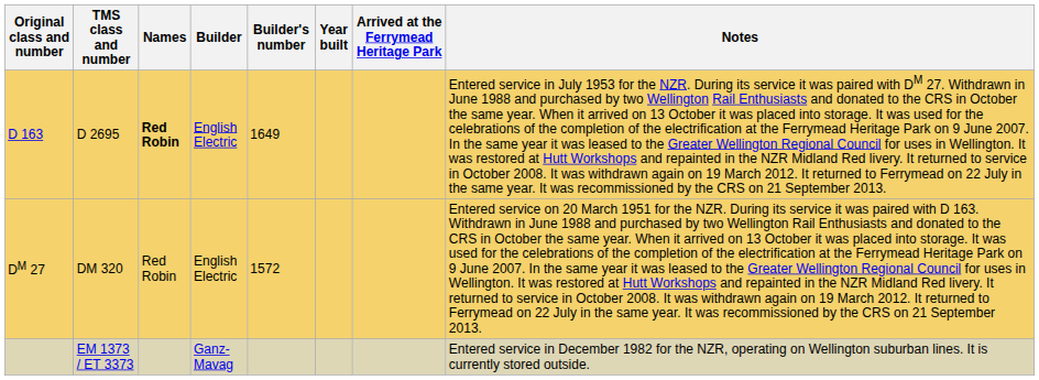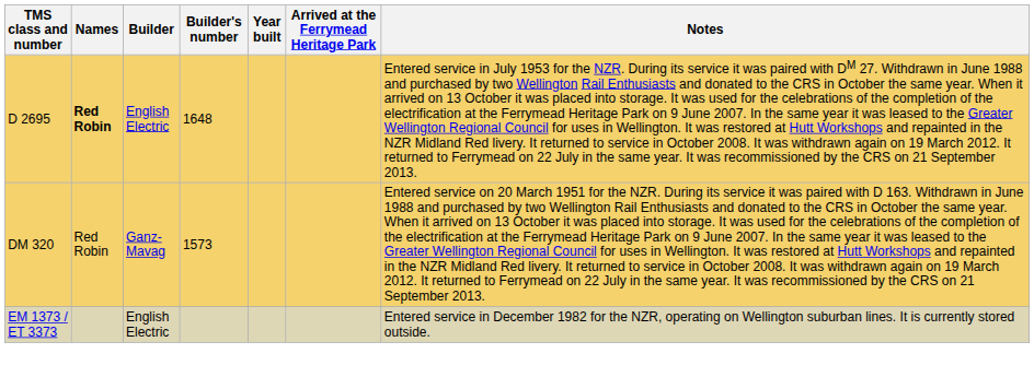 <table class="sortable wikitable" border="1">
 <tr>
-<th>Original class and number</th>
 <th>TMS class and number</th>
 <th>Names</th>
 <th>Builder</th>
 <th>Builder's number</th>
 <th>Year built</th>
 <th>Arrived at the <a href='#'>Ferrymead Heritage Park</a></th>
 <th>Notes</th>
 </tr>
 <tr style="background:#F5D26C;">
-<td><a href='#'>D 163</a></td>
 <td>D 2695</td>
 <td><strong>Red Robin</strong></td>
 <td><a href='#'>English Electric</a></td>
-<td>1649</td>
+<td>1648</td>
 <td></td>
 <td></td>
 <td>Entered service in July 1953 for the <a href='#'>NZR</a>. During its service it was paired with D<sup>M</sup> 27. Withdrawn in June 1988 and purchased by two <a href='#'>Wellington</a> <a href='#'>Rail Enthusiasts</a> and donated to the CRS in October the same year. When it arrived on 13 October it was placed into storage. It was used for the celebrations of the completion of the electrification at the Ferrymead Heritage Park on 9 June 2007. In the same year it was leased to the <a href='#'>Greater Wellington Regional Council</a> for uses in Wellington. It was restored at <a href='#'>Hutt Workshops</a> and repainted in the NZR Midland Red livery. It returned to service in October 2008. It was withdrawn again on 19 March 2012. It returned to Ferrymead on 22 July in the same year. It was recommissioned by the CRS on 21 September 2013.</td>
 </tr>
 <tr style="background:#F5D26C;">
-<td>D<sup>M</sup> 27</td>
 <td>DM 320</td>
 <td>Red Robin</td>
-<td>English Electric</td>
-<td>1572</td>
+<td><a href='#'>Ganz-Mavag</a></td>
+<td>1573</td>
 <td></td>
 <td></td>
 <td>Entered service on 20 March 1951 for the NZR. During its service it was paired with D 163. Withdrawn in June 1988 and purchased by two Wellington Rail Enthusiasts and donated to the CRS in October the same year. When it arrived on 13 October it was placed into storage. It was used for the celebrations of the completion of the electrification at the Ferrymead Heritage Park on 9 June 2007. In the same year it was leased to the <a href='#'>Greater Wellington Regional Council</a> for uses in Wellington. It was restored at <a href='#'>Hutt Workshops</a> and repainted in the NZR Midland Red livery. It returned to service in October 2008. It was withdrawn again on 19 March 2012. It returned to Ferrymead on 22 July in the same year. It was recommissioned by the CRS on 21 September 2013.</td>
 </tr>
 <tr style="background:#DED7B6;">
-<td></td>
 <td><a href='#'>EM 1373 / ET 3373</a></td>
 <td></td>
-<td><a href='#'>Ganz-Mavag</a></td>
+<td>English Electric</td>
 <td></td>
 <td></td>
 <td></td>
 <td>Entered service in December 1982 for the NZR, operating on Wellington suburban lines. It is currently stored outside.</td>
 </tr>
 </table>
